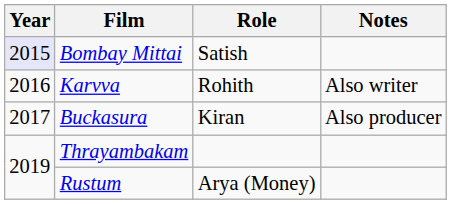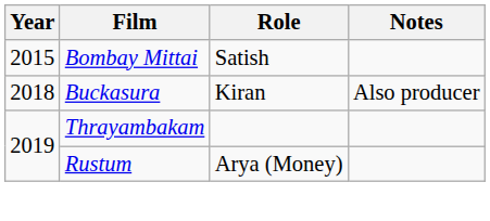 <table class="wikitable sortable">
 <tr>
 <th>Year</th>
 <th>Film</th>
 <th>Role</th>
 <th>Notes</th>
 </tr>
 <tr>
-<td style="background: lavender;">2015</td>
+<td>2015</td>
 <td><em><a href='#'>Bombay Mittai</a></em></td>
 <td>Satish</td>
 <td></td>
 </tr>
 <tr>
-<td>2016</td>
-<td><em><a href='#'>Karvva</a></em></td>
-<td>Rohith</td>
-<td>Also writer</td>
-</tr>
-<tr>
-<td>2017</td>
+<td>2018</td>
 <td><em><a href='#'>Buckasura</a></em></td>
 <td>Kiran</td>
 <td>Also producer</td>
 </tr>
 <tr>
 <td rowspan="2">2019</td>
 <td><em><a href='#'>Thrayambakam</a></em></td>
 <td></td>
 <td></td>
 </tr>
 <tr>
 <td><em><a href='#'>Rustum</a></em></td>
 <td>Arya (Money)</td>
 <td></td>
 </tr>
 </table>
